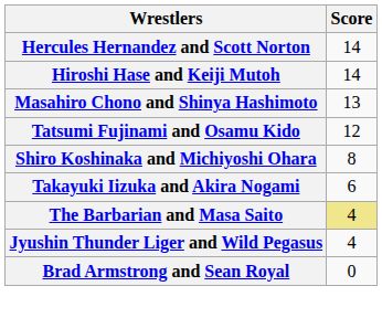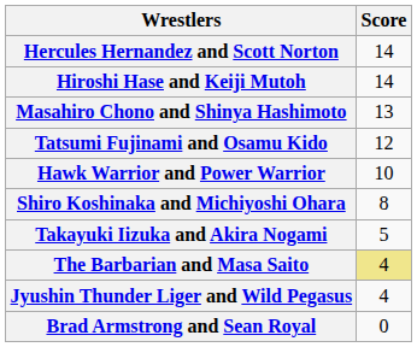 <table class="wikitable" style="margin: 1em auto 1em auto;text-align:center">
 <tr>
 <th>Wrestlers</th>
 <th>Score</th>
 </tr>
 <tr>
 <th><a href='#'>Hercules Hernandez</a> and <a href='#'>Scott Norton</a></th>
 <td>14</td>
 </tr>
 <tr>
 <th><a href='#'>Hiroshi Hase</a> and <a href='#'>Keiji Mutoh</a></th>
 <td>14</td>
 </tr>
 <tr>
 <th><a href='#'>Masahiro Chono</a> and <a href='#'>Shinya Hashimoto</a></th>
 <td>13</td>
 </tr>
 <tr>
 <th><a href='#'>Tatsumi Fujinami</a> and <a href='#'>Osamu Kido</a></th>
 <td>12</td>
 </tr>
 <tr>
+<th><a href='#'>Hawk Warrior</a> and <a href='#'>Power Warrior</a></th>
+<td>10</td>
+</tr>
+<tr>
 <th><a href='#'>Shiro Koshinaka</a> and <a href='#'>Michiyoshi Ohara</a></th>
 <td>8</td>
 </tr>
 <tr>
 <th><a href='#'>Takayuki Iizuka</a> and <a href='#'>Akira Nogami</a></th>
-<td>6</td>
+<td>5</td>
 </tr>
 <tr>
 <th><a href='#'>The Barbarian</a> and <a href='#'>Masa Saito</a></th>
 <td style="background: khaki;">4</td>
 </tr>
 <tr>
 <th><a href='#'>Jyushin Thunder Liger</a> and <a href='#'>Wild Pegasus</a></th>
 <td>4</td>
 </tr>
 <tr>
 <th><a href='#'>Brad Armstrong</a> and <a href='#'>Sean Royal</a></th>
 <td>0</td>
 </tr>
 </table>
